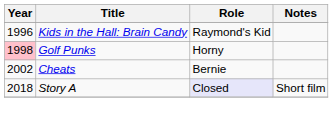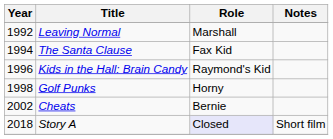 <table class="wikitable sortable">
 <tr>
 <th>Year</th>
 <th>Title</th>
 <th>Role</th>
 <th class="unsortable">Notes</th>
 </tr>
 <tr>
 </tr>
 <tr>
+<td>1992</td>
+<td><em><a href='#'>Leaving Normal</a></em></td>
+<td>Marshall</td>
+<td></td>
+</tr>
+<tr>
+<td>1994</td>
+<td data-sort-value="Santa Clause, The"><em><a href='#'>The Santa Clause</a></em></td>
+<td>Fax Kid</td>
+<td></td>
+</tr>
+<tr>
 <td>1996</td>
 <td><em><a href='#'>Kids in the Hall: Brain Candy</a></em></td>
 <td>Raymond's Kid</td>
 <td></td>
 </tr>
 <tr>
-<td style="background: pink;">1998</td>
+<td>1998</td>
 <td><em><a href='#'>Golf Punks</a></em></td>
 <td>Horny</td>
 <td></td>
 </tr>
 <tr>
 <td>2002</td>
 <td><em><a href='#'>Cheats</a></em></td>
 <td>Bernie</td>
 <td></td>
 </tr>
 <tr>
 <td>2018</td>
 <td><em>Story A</em></td>
 <td style="background: lavender;">Closed</td>
 <td>Short film</td>
 </tr>
 <tr>
 </tr>
 </table>
